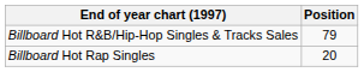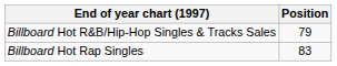 <table class="wikitable sortable">
 <tr>
 <th align="left">End of year chart (1997)</th>
 <th align="center">Position</th>
 </tr>
 <tr>
 <td><em>Billboard</em> Hot R&B/Hip-Hop Singles & Tracks Sales</td>
 <td align="center">79</td>
 </tr>
 <tr>
 <td><em>Billboard</em> Hot Rap Singles</td>
-<td align="center">20</td>
+<td align="center">83</td>
 </tr>
 </table>
